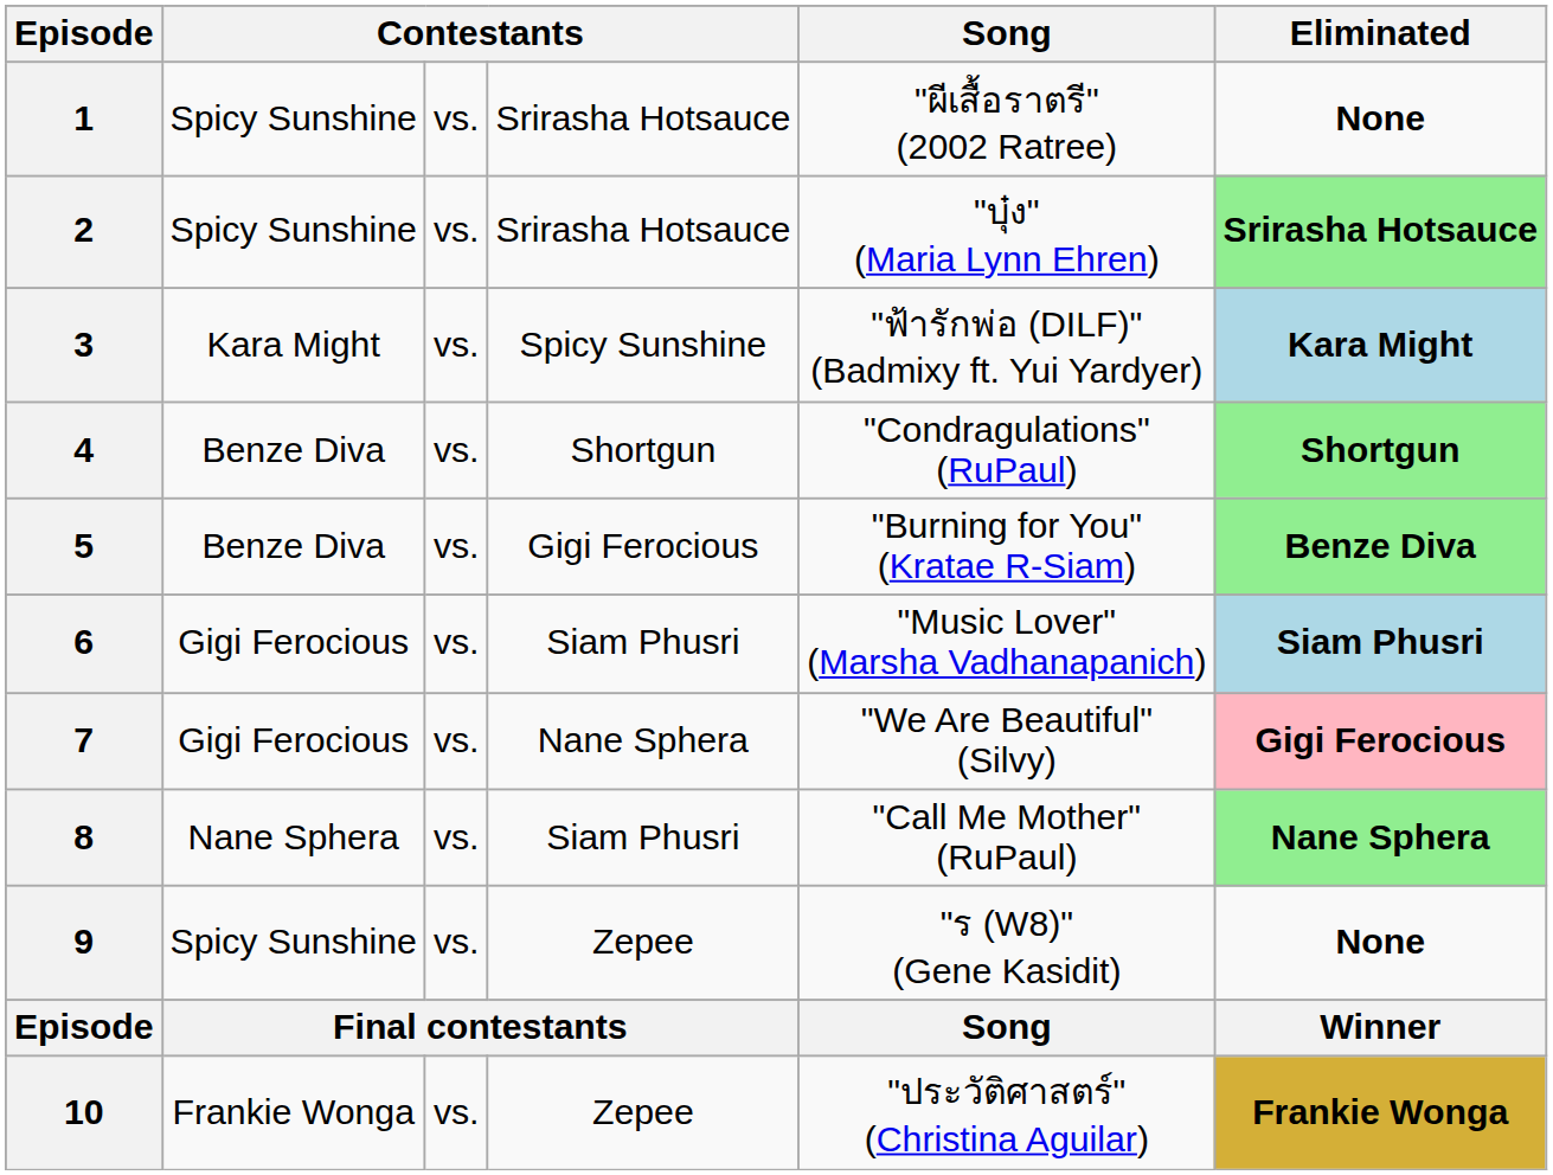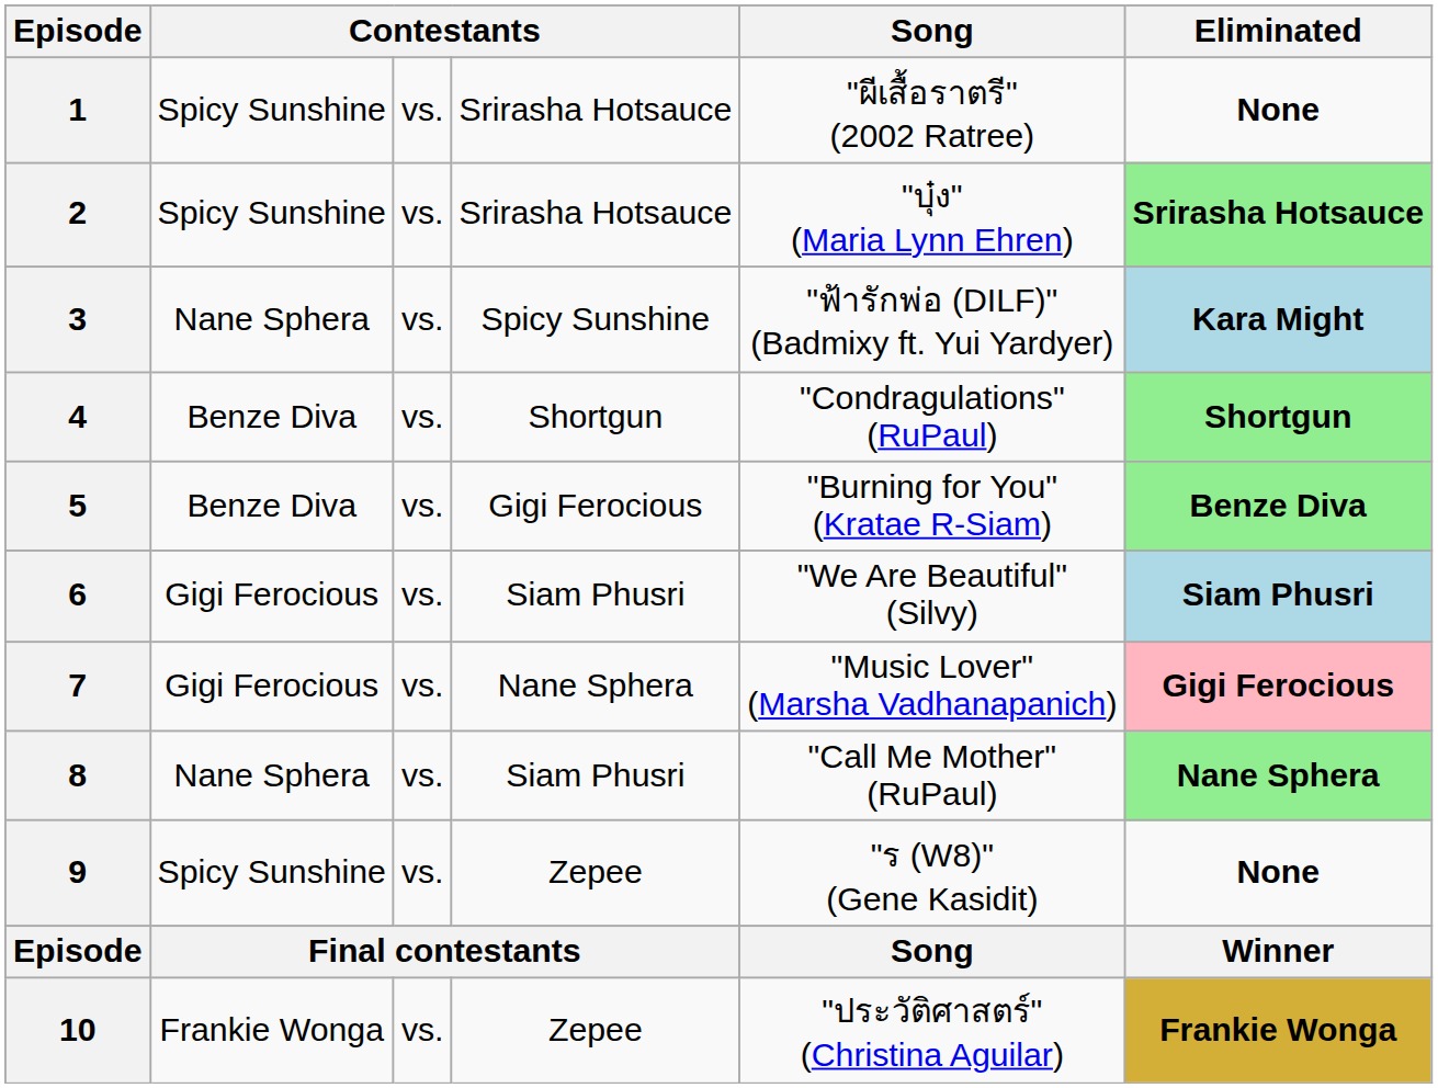 <table class="wikitable" style="text-align:center">
 <tr>
 <th scope="col">Episode</th>
 <th colspan="3" scope="col">Contestants</th>
 <th scope="col">Song</th>
 <th scope="col">Eliminated</th>
 </tr>
 <tr>
 <th scope="row">1</th>
 <td>Spicy Sunshine</td>
 <td>vs.</td>
 <td nowrap>Srirasha Hotsauce</td>
 <td nowrap>"ผีเสื้อราตรี"<br>(2002 Ratree)</td>
 <td><strong>None</strong></td>
 </tr>
 <tr>
 <th scope="row">2</th>
 <td nowrap>Spicy Sunshine</td>
 <td>vs.</td>
 <td>Srirasha Hotsauce</td>
 <td>"บุ๋ง"<br>(<a href='#'>Maria Lynn Ehren</a>)</td>
 <td bgcolor="lightgreen" nowrap><strong>Srirasha Hotsauce</strong></td>
 </tr>
 <tr>
 <th scope="row">3</th>
-<td>Kara Might</td>
+<td>Nane Sphera</td>
 <td>vs.</td>
 <td>Spicy Sunshine</td>
 <td>"ฟ้ารักพ่อ (DILF)"<br>(Badmixy ft. Yui Yardyer)</td>
 <td bgcolor="lightblue"><strong>Kara Might</strong></td>
 </tr>
 <tr>
 <th scope="row">4</th>
 <td>Benze Diva</td>
 <td>vs.</td>
 <td>Shortgun</td>
 <td>"Condragulations"<br>(<a href='#'>RuPaul</a>)</td>
 <td bgcolor="lightgreen"><strong>Shortgun</strong></td>
 </tr>
 <tr>
 <th scope="row">5</th>
 <td>Benze Diva</td>
 <td>vs.</td>
 <td>Gigi Ferocious</td>
 <td>"Burning for You"<br>(<a href='#'>Kratae R-Siam</a>)</td>
 <td bgcolor="lightgreen"><strong>Benze Diva</strong></td>
 </tr>
 <tr>
 <th scope="row">6</th>
 <td>Gigi Ferocious</td>
 <td>vs.</td>
 <td>Siam Phusri</td>
-<td nowrap>"Music Lover"<br>(<a href='#'>Marsha Vadhanapanich</a>)</td>
+<td>"We Are Beautiful"<br>(Silvy)</td>
 <td bgcolor="lightblue"><strong>Siam Phusri</strong></td>
 </tr>
 <tr>
 <th scope="row">7</th>
 <td>Gigi Ferocious</td>
 <td>vs.</td>
 <td>Nane Sphera</td>
-<td>"We Are Beautiful"<br>(Silvy)</td>
+<td nowrap>"Music Lover"<br>(<a href='#'>Marsha Vadhanapanich</a>)</td>
 <td bgcolor="lightpink"><strong>Gigi Ferocious</strong></td>
 </tr>
 <tr>
 <th scope="row">8</th>
 <td>Nane Sphera</td>
 <td>vs.</td>
 <td>Siam Phusri</td>
 <td>"Call Me Mother"<br>(RuPaul)</td>
 <td bgcolor="lightgreen"><strong>Nane Sphera</strong></td>
 </tr>
 <tr>
 <th scope="row">9</th>
 <td>Spicy Sunshine</td>
 <td>vs.</td>
 <td>Zepee</td>
 <td>"ร (W8)"<br>(Gene Kasidit)</td>
 <td><strong>None</strong></td>
 </tr>
 <tr>
 <th scope="col">Episode</th>
 <th scope="col" colspan="3">Final contestants</th>
 <th scope="col">Song</th>
 <th scope="col">Winner</th>
 </tr>
 <tr>
 <th scope="row">10</th>
 <td>Frankie Wonga</td>
 <td>vs.</td>
 <td>Zepee</td>
 <td>"ประวัติศาสตร์"<br>(<a href='#'>Christina Aguilar</a>)</td>
 <td bgcolor="#D4AF37"><strong>Frankie Wonga</strong></td>
 </tr>
 </table>
